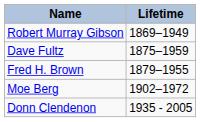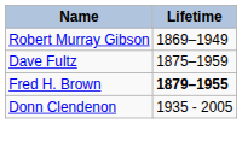 <table class="wikitable" style="font-size: 95%;">
 <tr>
 <th style="background:#B0C4DE;">Name</th>
 <th style="background:#B0C4DE;">Lifetime</th>
 </tr>
 <tr>
 <td><a href='#'>Robert Murray Gibson</a></td>
 <td>1869–1949</td>
 </tr>
 <tr>
 <td><a href='#'>Dave Fultz</a></td>
 <td>1875–1959</td>
 </tr>
 <tr>
 <td><a href='#'>Fred H. Brown</a></td>
-<td>1879–1955</td>
-</tr>
-<tr>
-<td><a href='#'>Moe Berg</a></td>
-<td>1902–1972</td>
+<td><strong>1879–1955</strong></td>
 </tr>
 <tr>
 <td><a href='#'>Donn Clendenon</a></td>
 <td>1935 - 2005</td>
 </tr>
 </table>
